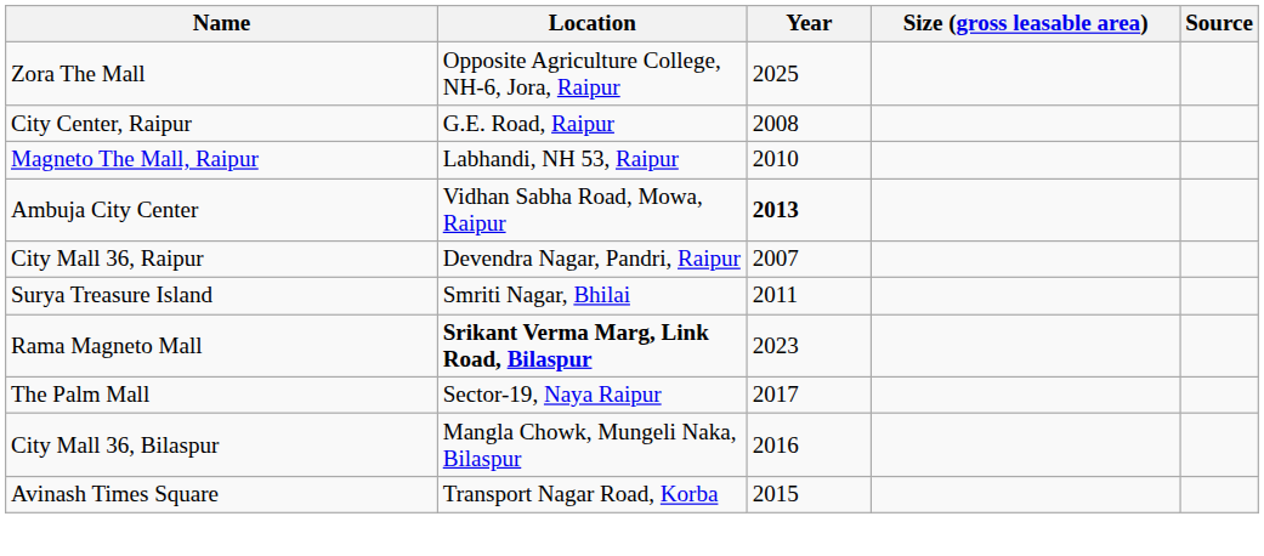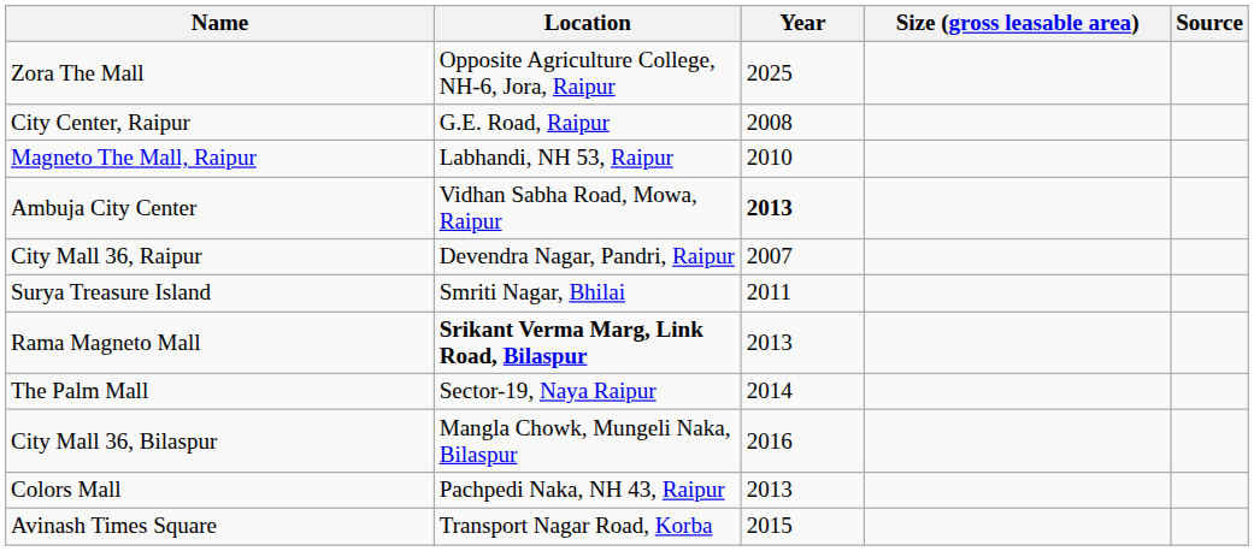 <table class="wikitable sortable">
 <tr>
 <th style="width:35%;">Name</th>
 <th style="width:25%;">Location</th>
 <th style="width:10%;">Year</th>
 <th style="width:25%;">Size (<a href='#'>gross leasable area</a>)</th>
 <th style="width:5%;">Source</th>
 </tr>
 <tr>
 <td>Zora The Mall</td>
 <td>Opposite Agriculture College, NH-6, Jora, <a href='#'>Raipur</a></td>
 <td>2025</td>
 <td></td>
 <td></td>
 </tr>
 <tr>
 <td>City Center, Raipur</td>
 <td>G.E. Road, <a href='#'>Raipur</a></td>
 <td>2008</td>
 <td></td>
 <td></td>
 </tr>
 <tr>
 <td><a href='#'>Magneto The Mall, Raipur</a></td>
 <td>Labhandi, NH 53, <a href='#'>Raipur</a></td>
 <td>2010</td>
 <td></td>
 <td></td>
 </tr>
 <tr>
 <td>Ambuja City Center</td>
 <td>Vidhan Sabha Road, Mowa, <a href='#'>Raipur</a></td>
 <td><strong>2013</strong></td>
 <td></td>
 <td></td>
 </tr>
 <tr>
 <td>City Mall 36, Raipur</td>
 <td>Devendra Nagar, Pandri, <a href='#'>Raipur</a></td>
 <td>2007</td>
 <td></td>
 <td></td>
 </tr>
 <tr>
 <td>Surya Treasure Island</td>
 <td>Smriti Nagar, <a href='#'>Bhilai</a></td>
 <td>2011</td>
 <td></td>
 <td></td>
 </tr>
 <tr>
 <td>Rama Magneto Mall</td>
 <td><strong>Srikant Verma Marg, Link Road, <a href='#'>Bilaspur</a></strong></td>
-<td>2023</td>
+<td>2013</td>
 <td></td>
 <td></td>
 </tr>
 <tr>
 <td>The Palm Mall</td>
 <td>Sector-19, <a href='#'>Naya Raipur</a></td>
-<td>2017</td>
+<td>2014</td>
 <td></td>
 <td></td>
 </tr>
 <tr>
 <td>City Mall 36, Bilaspur</td>
 <td>Mangla Chowk, Mungeli Naka, <a href='#'>Bilaspur</a></td>
 <td>2016</td>
 <td></td>
 <td></td>
 </tr>
 <tr>
+<td>Colors Mall</td>
+<td>Pachpedi Naka, NH 43, <a href='#'>Raipur</a></td>
+<td>2013</td>
+<td></td>
+<td></td>
+</tr>
+<tr>
 <td>Avinash Times Square</td>
 <td>Transport Nagar Road, <a href='#'>Korba</a></td>
 <td>2015</td>
 <td></td>
 <td></td>
 </tr>
 </table>
